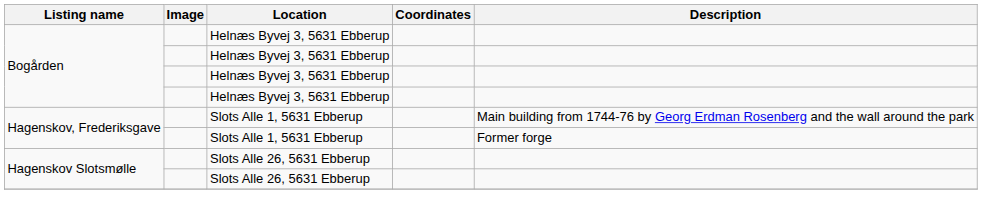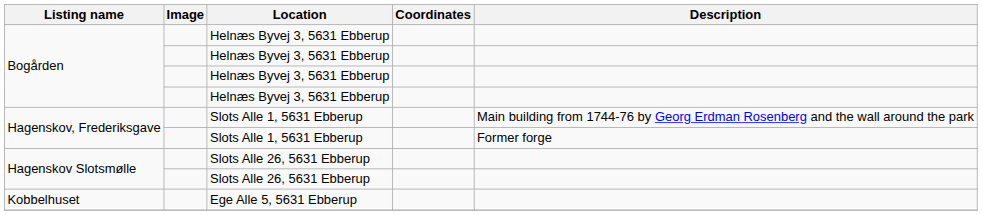 <table class="wikitable sortable">
 <tr>
 <th>Listing name</th>
 <th>Image</th>
 <th>Location</th>
 <th>Coordinates</th>
 <th>Description</th>
 </tr>
 <tr>
 <td rowspan="4">Bogården</td>
 <td></td>
 <td>Helnæs Byvej 3, 5631 Ebberup</td>
 <td></td>
 <td></td>
 </tr>
 <tr>
 <td></td>
 <td>Helnæs Byvej 3, 5631 Ebberup</td>
 <td></td>
 <td></td>
 </tr>
 <tr>
 <td></td>
 <td>Helnæs Byvej 3, 5631 Ebberup</td>
 <td></td>
 <td></td>
 </tr>
 <tr>
 <td></td>
 <td>Helnæs Byvej 3, 5631 Ebberup</td>
 <td></td>
 <td></td>
 </tr>
 <tr>
 <td rowspan="2">Hagenskov, Frederiksgave</td>
 <td></td>
 <td>Slots Alle 1, 5631 Ebberup</td>
 <td></td>
 <td>Main building from 1744-76 by <a href='#'>Georg Erdman Rosenberg</a> and the wall around the park</td>
 </tr>
 <tr>
 <td></td>
 <td>Slots Alle 1, 5631 Ebberup</td>
 <td></td>
 <td>Former forge</td>
 </tr>
 <tr>
 <td rowspan="2">Hagenskov Slotsmølle</td>
 <td></td>
 <td>Slots Alle 26, 5631 Ebberup</td>
 <td></td>
 <td></td>
 </tr>
 <tr>
 <td></td>
 <td>Slots Alle 26, 5631 Ebberup</td>
 <td></td>
 <td></td>
 </tr>
 <tr>
+<td>Kobbelhuset</td>
+<td></td>
+<td>Ege Alle 5, 5631 Ebberup</td>
+<td></td>
+<td></td>
+</tr>
+<tr>
 </tr>
 </table>
